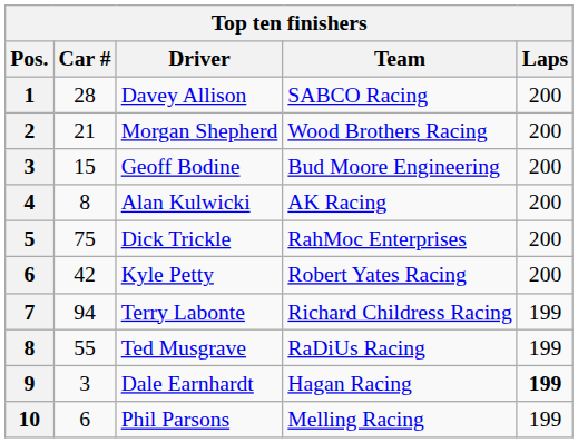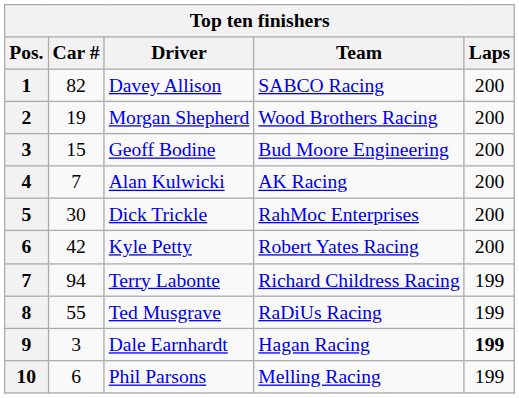 <table class="wikitable" style="font-size:95%;">
 <tr>
 <th colspan=9>Top ten finishers</th>
 </tr>
 <tr>
 <th>Pos.</th>
 <th>Car #</th>
 <th>Driver</th>
 <th>Team</th>
 <th>Laps</th>
 </tr>
 <tr>
 <th>1</th>
-<td align=center>28</td>
+<td align=center>82</td>
 <td><a href='#'>Davey Allison</a></td>
 <td><a href='#'>SABCO Racing</a></td>
 <td align=center>200</td>
 </tr>
 <tr>
 <th>2</th>
-<td align=center>21</td>
+<td align=center>19</td>
 <td><a href='#'>Morgan Shepherd</a></td>
 <td><a href='#'>Wood Brothers Racing</a></td>
 <td align=center>200</td>
 </tr>
 <tr>
 <th>3</th>
 <td align=center>15</td>
 <td><a href='#'>Geoff Bodine</a></td>
 <td><a href='#'>Bud Moore Engineering</a></td>
 <td align=center>200</td>
 </tr>
 <tr>
 <th>4</th>
-<td align=center>8</td>
+<td align=center>7</td>
 <td><a href='#'>Alan Kulwicki</a></td>
 <td><a href='#'>AK Racing</a></td>
 <td align=center>200</td>
 </tr>
 <tr>
 <th>5</th>
-<td align=center>75</td>
+<td align=center>30</td>
 <td><a href='#'>Dick Trickle</a></td>
 <td><a href='#'>RahMoc Enterprises</a></td>
 <td align=center>200</td>
 </tr>
 <tr>
 <th>6</th>
 <td align=center>42</td>
 <td><a href='#'>Kyle Petty</a></td>
 <td><a href='#'>Robert Yates Racing</a></td>
 <td align=center>200</td>
 </tr>
 <tr>
 <th>7</th>
 <td align=center>94</td>
 <td><a href='#'>Terry Labonte</a></td>
 <td><a href='#'>Richard Childress Racing</a></td>
 <td align=center>199</td>
 </tr>
 <tr>
 <th>8</th>
 <td align=center>55</td>
 <td><a href='#'>Ted Musgrave</a></td>
 <td><a href='#'>RaDiUs Racing</a></td>
 <td align=center>199</td>
 </tr>
 <tr>
 <th>9</th>
 <td align=center>3</td>
 <td><a href='#'>Dale Earnhardt</a></td>
 <td><a href='#'>Hagan Racing</a></td>
 <td align=center><strong>199</strong></td>
 </tr>
 <tr>
 <th>10</th>
 <td align=center>6</td>
 <td><a href='#'>Phil Parsons</a></td>
 <td><a href='#'>Melling Racing</a></td>
 <td align=center>199</td>
 </tr>
 </table>
